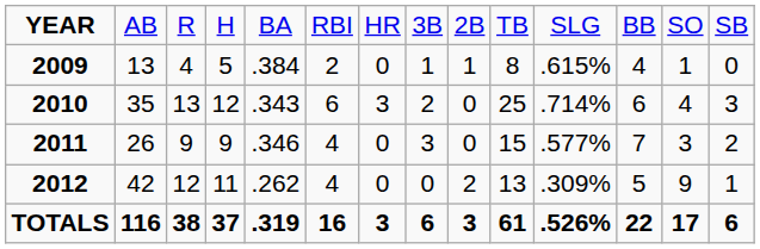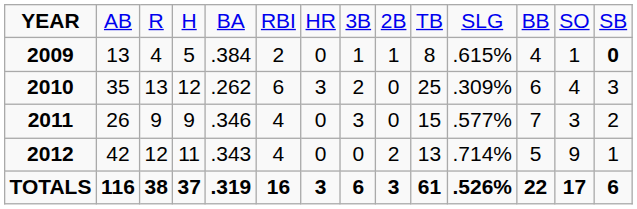 <table class="wikitable">
 <tr align=center>
 <td><strong>YEAR</strong></td>
 <td><a href='#'>AB</a></td>
 <td><a href='#'>R</a></td>
 <td><a href='#'>H</a></td>
 <td><a href='#'>BA</a></td>
 <td><a href='#'>RBI</a></td>
 <td><a href='#'>HR</a></td>
 <td><a href='#'>3B</a></td>
 <td><a href='#'>2B</a></td>
 <td><a href='#'>TB</a></td>
 <td><a href='#'>SLG</a></td>
 <td><a href='#'>BB</a></td>
 <td><a href='#'>SO</a></td>
 <td><a href='#'>SB</a></td>
 </tr>
 <tr align=center>
 <td><strong>2009</strong></td>
 <td>13</td>
 <td>4</td>
 <td>5</td>
 <td>.384</td>
 <td>2</td>
 <td>0</td>
 <td>1</td>
 <td>1</td>
 <td>8</td>
 <td>.615%</td>
 <td>4</td>
 <td>1</td>
-<td>0</td>
+<td><strong>0</strong></td>
 </tr>
 <tr align=center>
 <td><strong>2010</strong></td>
 <td>35</td>
 <td>13</td>
 <td>12</td>
-<td>.343</td>
+<td>.262</td>
 <td>6</td>
 <td>3</td>
 <td>2</td>
 <td>0</td>
 <td>25</td>
-<td>.714%</td>
+<td>.309%</td>
 <td>6</td>
 <td>4</td>
 <td>3</td>
 </tr>
 <tr align=center>
 <td><strong>2011</strong></td>
 <td>26</td>
 <td>9</td>
 <td>9</td>
 <td>.346</td>
 <td>4</td>
 <td>0</td>
 <td>3</td>
 <td>0</td>
 <td>15</td>
 <td>.577%</td>
 <td>7</td>
 <td>3</td>
 <td>2</td>
 </tr>
 <tr align=center>
 <td><strong>2012</strong></td>
 <td>42</td>
 <td>12</td>
 <td>11</td>
-<td>.262</td>
+<td>.343</td>
 <td>4</td>
 <td>0</td>
 <td>0</td>
 <td>2</td>
 <td>13</td>
-<td>.309%</td>
+<td>.714%</td>
 <td>5</td>
 <td>9</td>
 <td>1</td>
 </tr>
 <tr align=center>
 <td><strong>TOTALS</strong></td>
 <td><strong>116</strong></td>
 <td><strong>38</strong></td>
 <td><strong>37</strong></td>
 <td><strong>.319</strong></td>
 <td><strong>16</strong></td>
 <td><strong>3</strong></td>
 <td><strong>6</strong></td>
 <td><strong>3</strong></td>
 <td><strong>61</strong></td>
 <td><strong>.526%</strong></td>
 <td><strong>22</strong></td>
 <td><strong>17</strong></td>
 <td><strong>6</strong></td>
 </tr>
 </table>
